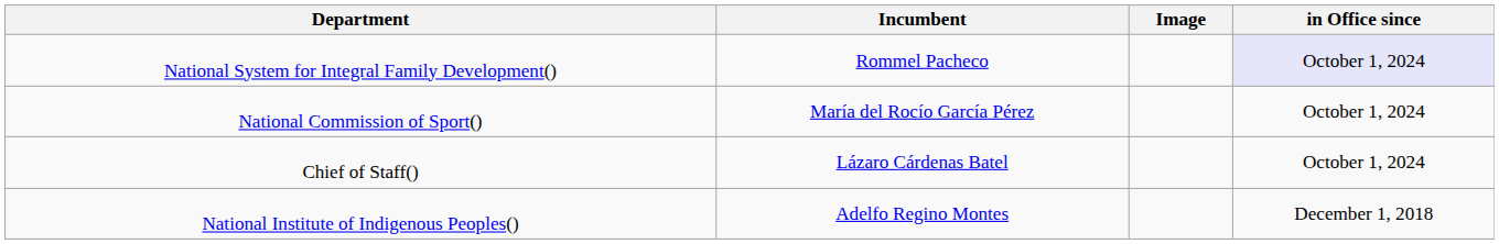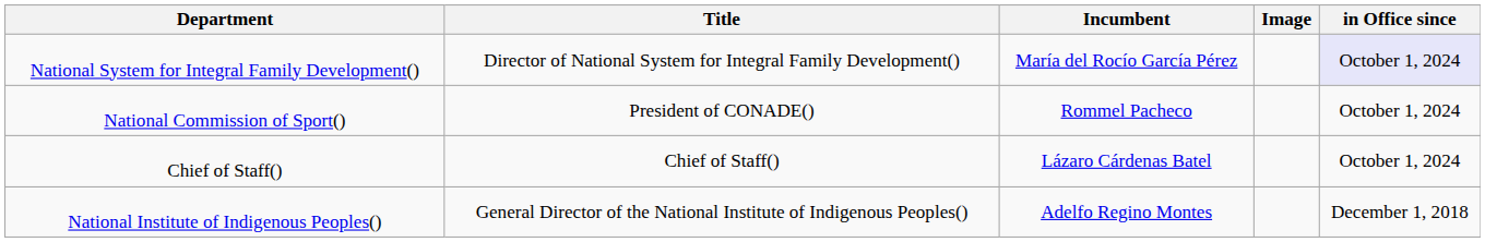 <table class="wikitable" style="text-align:center; width:100%;">
 <tr>
 <th>Department</th>
+<th>Title</th>
 <th>Incumbent</th>
 <th>Image</th>
 <th>in Office since</th>
 </tr>
 <tr>
 <td align="center"><br><a href='#'>National System for Integral Family Development</a>()</td>
-<td><a href='#'>Rommel Pacheco</a></td>
+<td>Director of National System for Integral Family Development()</td>
+<td><a href='#'>María del Rocío García Pérez</a></td>
 <td></td>
 <td style="background: lavender;">October 1, 2024</td>
 </tr>
 <tr>
 <td align="center"><br><a href='#'>National Commission of Sport</a>()</td>
-<td><a href='#'>María del Rocío García Pérez</a></td>
+<td>President of CONADE()</td>
+<td><a href='#'>Rommel Pacheco</a></td>
 <td></td>
 <td>October 1, 2024</td>
 </tr>
 <tr>
 <td align="center"><br>Chief of Staff()</td>
+<td>Chief of Staff()</td>
 <td><a href='#'>Lázaro Cárdenas Batel</a></td>
 <td></td>
 <td>October 1, 2024</td>
 </tr>
 <tr>
 <td align="center"><br><a href='#'>National Institute of Indigenous Peoples</a>()</td>
+<td>General Director of the National Institute of Indigenous Peoples()</td>
 <td><a href='#'>Adelfo Regino Montes</a></td>
 <td></td>
 <td>December 1, 2018</td>
 </tr>
 </table>
